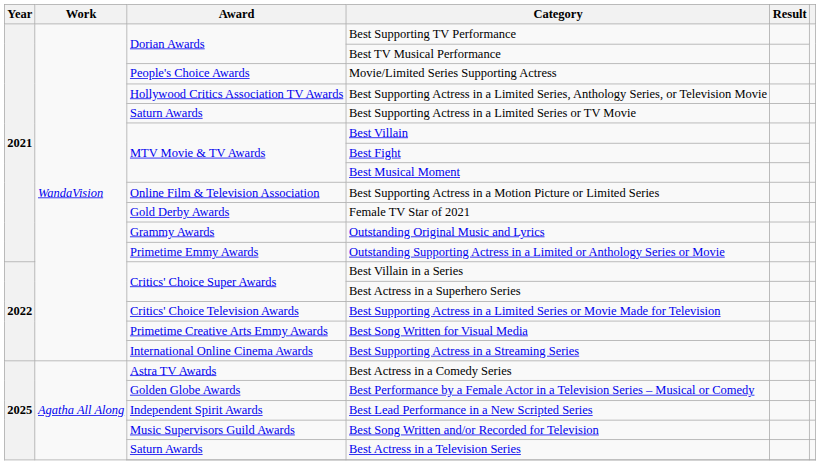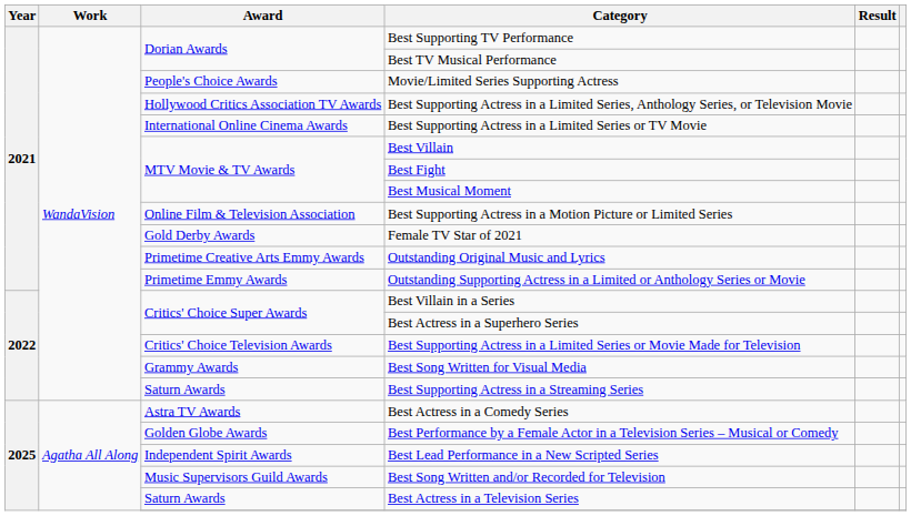 <table class="wikitable sortable plainrowheaders col6center">
 <tr>
 <th scope="col">Year</th>
 <th scope="col">Work</th>
 <th scope="col">Award</th>
 <th scope="col">Category</th>
 <th scope="col">Result</th>
 <th scope="col" class="unsortable"></th>
 </tr>
 <tr>
 <th rowspan="12" scope="rowgroup">2021</th>
 <td rowspan="17"><em><a href='#'>WandaVision</a></em></td>
 <td rowspan="2"><a href='#'>Dorian Awards</a></td>
 <td>Best Supporting TV Performance</td>
 <td></td>
 <td rowspan="2" style="text-align:center;"></td>
 </tr>
 <tr>
 <td>Best TV Musical Performance</td>
 <td></td>
 </tr>
 <tr>
 <td><a href='#'>People's Choice Awards</a></td>
 <td>Movie/Limited Series Supporting Actress</td>
 <td></td>
 <td style="text-align:center;"></td>
 </tr>
 <tr>
 <td><a href='#'>Hollywood Critics Association TV Awards</a></td>
 <td>Best Supporting Actress in a Limited Series, Anthology Series, or Television Movie</td>
 <td></td>
 <td style="text-align:center;"></td>
 </tr>
 <tr>
-<td><a href='#'>Saturn Awards</a></td>
+<td><a href='#'>International Online Cinema Awards</a></td>
 <td>Best Supporting Actress in a Limited Series or TV Movie</td>
 <td></td>
 <td style="text-align:center;"></td>
 </tr>
 <tr>
 <td rowspan="3"><a href='#'>MTV Movie & TV Awards</a></td>
 <td><a href='#'>Best Villain</a></td>
 <td></td>
 <td rowspan="3" style="text-align:center;"></td>
 </tr>
 <tr>
 <td><a href='#'>Best Fight</a></td>
 <td></td>
 </tr>
 <tr>
 <td><a href='#'>Best Musical Moment</a></td>
 <td></td>
 </tr>
 <tr>
 <td><a href='#'>Online Film & Television Association</a></td>
 <td>Best Supporting Actress in a Motion Picture or Limited Series</td>
 <td></td>
 <td style="text-align:center;"></td>
 </tr>
 <tr>
 <td><a href='#'>Gold Derby Awards</a></td>
 <td>Female TV Star of 2021</td>
 <td></td>
 <td rowspan="1" style="text-align:center;"></td>
 </tr>
 <tr>
-<td><a href='#'>Grammy Awards</a></td>
+<td><a href='#'>Primetime Creative Arts Emmy Awards</a></td>
 <td><a href='#'>Outstanding Original Music and Lyrics</a></td>
 <td></td>
 <td rowspan="1" style="text-align:center;"></td>
 </tr>
 <tr>
 <td><a href='#'>Primetime Emmy Awards</a></td>
 <td><a href='#'>Outstanding Supporting Actress in a Limited or Anthology Series or Movie</a></td>
 <td></td>
 <td rowspan="1" style="text-align:center;"></td>
 </tr>
 <tr>
 <th rowspan="5" scope="rowgroup">2022</th>
 <td rowspan="2"><a href='#'>Critics' Choice Super Awards</a></td>
 <td>Best Villain in a Series</td>
 <td></td>
 <td style="text-align:center;"></td>
 </tr>
 <tr>
 <td>Best Actress in a Superhero Series</td>
 <td></td>
 <td style="text-align:center;"></td>
 </tr>
 <tr>
 <td><a href='#'>Critics' Choice Television Awards</a></td>
 <td><a href='#'>Best Supporting Actress in a Limited Series or Movie Made for Television</a></td>
 <td></td>
 <td style="text-align:center;"></td>
 </tr>
 <tr>
-<td><a href='#'>Primetime Creative Arts Emmy Awards</a></td>
+<td><a href='#'>Grammy Awards</a></td>
 <td><a href='#'>Best Song Written for Visual Media</a></td>
 <td></td>
 <td style="text-align:center;"></td>
 </tr>
 <tr>
-<td><a href='#'>International Online Cinema Awards</a></td>
+<td><a href='#'>Saturn Awards</a></td>
 <td><a href='#'>Best Supporting Actress in a Streaming Series</a></td>
 <td></td>
 <td style="text-align: center;"></td>
 </tr>
 <tr>
 <th rowspan="6" scope="rowgroup">2025</th>
 <td rowspan="6"><em><a href='#'>Agatha All Along</a></em></td>
 <td><a href='#'>Astra TV Awards</a></td>
 <td>Best Actress in a Comedy Series</td>
 <td></td>
 <td style="text-align: center;"></td>
 </tr>
 <tr>
 <td><a href='#'>Golden Globe Awards</a></td>
 <td><a href='#'>Best Performance by a Female Actor in a Television Series – Musical or Comedy</a></td>
 <td></td>
 <td style="text-align:center;"></td>
 </tr>
 <tr>
 <td><a href='#'>Independent Spirit Awards</a></td>
 <td><a href='#'>Best Lead Performance in a New Scripted Series</a></td>
 <td></td>
 <td style="text-align:center;"></td>
 </tr>
 <tr>
 <td><a href='#'>Music Supervisors Guild Awards</a></td>
 <td><a href='#'>Best Song Written and/or Recorded for Television</a></td>
 <td></td>
 <td style="text-align:center;"></td>
 </tr>
 <tr>
 <td><a href='#'>Saturn Awards</a></td>
 <td><a href='#'>Best Actress in a Television Series</a></td>
 <td></td>
 <td style="text-align: center;"></td>
 </tr>
 <tr>
 </tr>
 </table>
